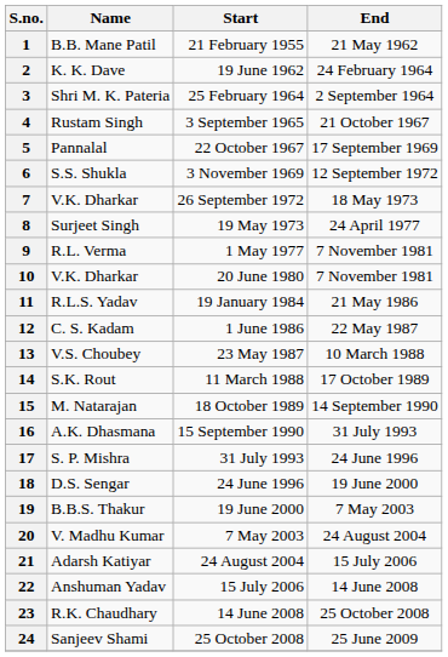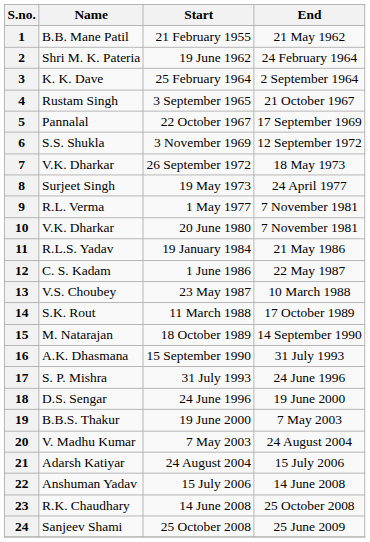 <table class="sortable plainrowheaders wikitable">
 <tr>
 <th scope="col">S.no.</th>
 <th scope="col">Name</th>
 <th scope="col">Start </th>
 <th scope="col">End</th>
 </tr>
 <tr>
 <th scope="row" style=text-align:center>1</th>
 <td>B.B. Mane Patil</td>
 <td align=right>21 February 1955</td>
 <td align=center>21 May 1962</td>
 </tr>
 <tr>
 <th scope="row" style=text-align:center>2</th>
-<td>K. K. Dave</td>
+<td>Shri M. K. Pateria</td>
 <td align=right>19 June 1962</td>
 <td align=center>24 February 1964</td>
 </tr>
 <tr>
 <th scope="row" style=text-align:center>3</th>
-<td>Shri M. K. Pateria</td>
+<td>K. K. Dave</td>
 <td align=right>25 February 1964</td>
 <td align=center>2 September 1964</td>
 </tr>
 <tr>
 <th scope="row" style=text-align:center>4</th>
 <td>Rustam Singh</td>
 <td align=right>3 September 1965</td>
 <td align=center>21 October 1967</td>
 </tr>
 <tr>
 <th scope="row" style=text-align:center>5</th>
 <td>Pannalal</td>
 <td align=right>22 October 1967</td>
 <td align=center>17 September 1969</td>
 </tr>
 <tr>
 <th scope="row" style=text-align:center>6</th>
 <td>S.S. Shukla</td>
 <td align=right>3 November 1969</td>
 <td align=center>12 September 1972</td>
 </tr>
 <tr>
 <th scope="row" style=text-align:center>7</th>
 <td>V.K. Dharkar</td>
 <td align=right>26 September 1972</td>
 <td align=center>18 May 1973</td>
 </tr>
 <tr>
 <th scope="row" style=text-align:center>8</th>
 <td>Surjeet Singh</td>
 <td align=right>19 May 1973</td>
 <td align=center>24 April 1977</td>
 </tr>
 <tr>
 <th scope="row" style=text-align:center>9</th>
 <td>R.L. Verma</td>
 <td align=right>1 May 1977</td>
 <td align=center>7 November 1981</td>
 </tr>
 <tr>
 <th scope="row" style=text-align:center>10</th>
 <td>V.K. Dharkar</td>
 <td align=right>20 June 1980</td>
 <td align=center>7 November 1981</td>
 </tr>
 <tr>
 <th scope="row" style=text-align:center>11</th>
 <td>R.L.S. Yadav</td>
 <td align=right>19 January 1984</td>
 <td align=center>21 May 1986</td>
 </tr>
 <tr>
 <th scope="row" style=text-align:center>12</th>
 <td>C. S. Kadam</td>
 <td align=right>1 June 1986</td>
 <td align=center>22 May 1987</td>
 </tr>
 <tr>
 <th scope="row" style=text-align:center>13</th>
 <td>V.S. Choubey</td>
 <td align=right>23 May 1987</td>
 <td align=center>10 March 1988</td>
 </tr>
 <tr>
 <th scope="row" style=text-align:center>14</th>
 <td>S.K. Rout</td>
 <td align=right>11 March 1988</td>
 <td align=center>17 October 1989</td>
 </tr>
 <tr>
 <th scope="row" style=text-align:center>15</th>
 <td>M. Natarajan</td>
 <td align=right>18 October 1989</td>
 <td align=center>14 September 1990</td>
 </tr>
 <tr>
 <th scope="row" style=text-align:center>16</th>
 <td>A.K. Dhasmana</td>
 <td align=right>15 September 1990</td>
 <td align=center>31 July 1993</td>
 </tr>
 <tr>
 <th scope="row" style=text-align:center>17</th>
 <td>S. P. Mishra</td>
 <td align=right>31 July 1993</td>
 <td align=center>24 June 1996</td>
 </tr>
 <tr>
 <th scope="row" style=text-align:center>18</th>
 <td>D.S. Sengar</td>
 <td align=right>24 June 1996</td>
 <td align=center>19 June 2000</td>
 </tr>
 <tr>
 <th scope="row" style=text-align:center>19</th>
 <td>B.B.S. Thakur</td>
 <td align=right>19 June 2000</td>
 <td align=center>7 May 2003</td>
 </tr>
 <tr>
 <th scope="row" style=text-align:center>20</th>
 <td>V. Madhu Kumar</td>
 <td align=right>7 May 2003</td>
 <td align=center>24 August 2004</td>
 </tr>
 <tr>
 <th scope="row" style=text-align:center>21</th>
 <td>Adarsh Katiyar</td>
 <td align=right>24 August 2004</td>
 <td align=center>15 July 2006</td>
 </tr>
 <tr>
 <th scope="row" style=text-align:center>22</th>
 <td>Anshuman Yadav</td>
 <td align=right>15 July 2006</td>
 <td align=center>14 June 2008</td>
 </tr>
 <tr>
 <th scope="row" style=text-align:center>23</th>
 <td>R.K. Chaudhary</td>
 <td align=right>14 June 2008</td>
 <td align=center>25 October 2008</td>
 </tr>
 <tr>
 <th scope="row" style=text-align:center>24</th>
 <td>Sanjeev Shami</td>
 <td align=right>25 October 2008</td>
 <td align=center>25 June 2009</td>
 </tr>
 <tr>
 </tr>
 </table>
